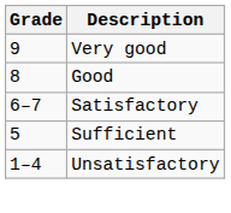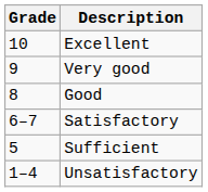 <table class="wikitable">
 <tr>
 <th>Grade</th>
 <th>Description</th>
+</tr>
+<tr>
+<td>10</td>
+<td>Excellent</td>
 </tr>
 <tr>
 <td>9</td>
 <td>Very good</td>
 </tr>
 <tr>
 <td>8</td>
 <td>Good</td>
 </tr>
 <tr>
 <td>6–7</td>
 <td>Satisfactory</td>
 </tr>
 <tr>
 <td>5</td>
 <td>Sufficient</td>
 </tr>
 <tr>
 <td>1–4</td>
 <td>Unsatisfactory</td>
 </tr>
 </table>
